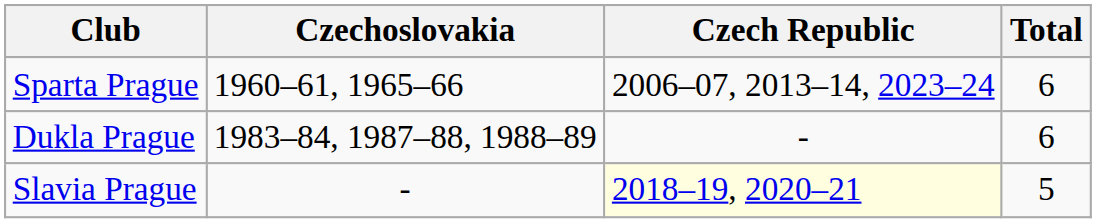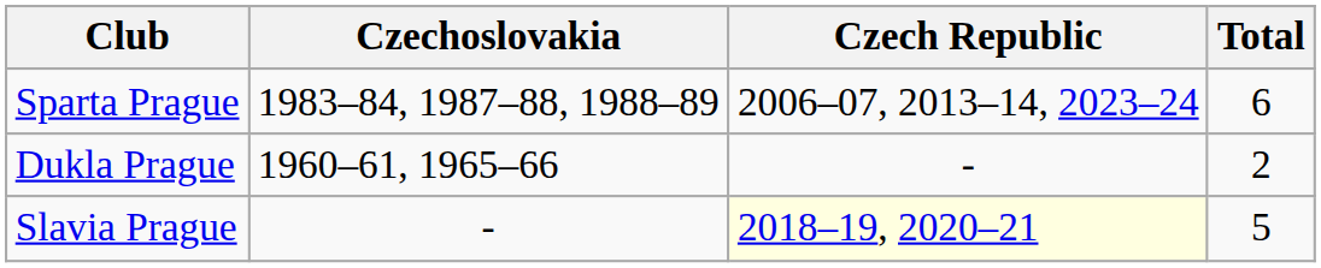 <table class="wikitable sortable">
 <tr>
 <th>Club</th>
 <th>Czechoslovakia</th>
 <th>Czech Republic</th>
 <th>Total</th>
 </tr>
 <tr>
 <td><a href='#'>Sparta Prague</a></td>
-<td>1960–61, 1965–66</td>
+<td>1983–84, 1987–88, 1988–89</td>
 <td>2006–07, 2013–14, <a href='#'>2023–24</a></td>
 <td style="text-align:center">6</td>
 </tr>
 <tr>
 <td><a href='#'>Dukla Prague</a></td>
-<td>1983–84, 1987–88, 1988–89</td>
+<td>1960–61, 1965–66</td>
 <td style="text-align:center">-</td>
-<td style="text-align:center">6</td>
+<td style="text-align:center">2</td>
 </tr>
 <tr>
 <td><a href='#'>Slavia Prague</a></td>
 <td style="text-align:center">-</td>
 <td style="background: lightyellow;"><a href='#'>2018–19</a>, <a href='#'>2020–21</a></td>
 <td style="text-align:center">5</td>
 </tr>
 </table>
